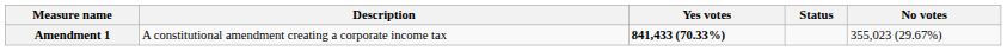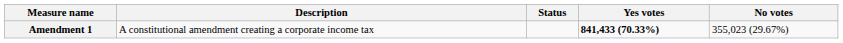 <table class="wikitable sortable plainrowheaders" style="width:100%">
 <tr>
 <th scope="col">Measure name</th>
 <th class="unsortable" scope="col">Description</th>
+<th scope="col">Status</th>
 <th scope="col">Yes votes</th>
-<th scope="col">Status</th>
 <th scope="col">No votes</th>
 </tr>
 <tr>
 <th scope="row">Amendment 1</th>
 <td>A constitutional amendment creating a corporate income tax</td>
+<td></td>
 <td><strong>841,433 (70.33%)</strong></td>
-<td></td>
 <td>355,023 (29.67%)</td>
 </tr>
 </table>
